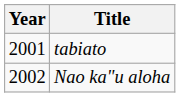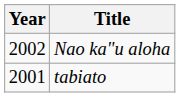 <table class="wikitable">
 <tr>
 <th>Year</th>
 <th>Title</th>
 </tr>
 <tr>
+<td>2002</td>
+<td><em>Nao ka"u aloha</em></td>
+</tr>
+<tr>
 <td>2001</td>
 <td><em>tabiato</em></td>
 </tr>
-<tr>
-<td>2002</td>
-<td><em>Nao ka"u aloha</em></td>
-</tr>
 </table>
